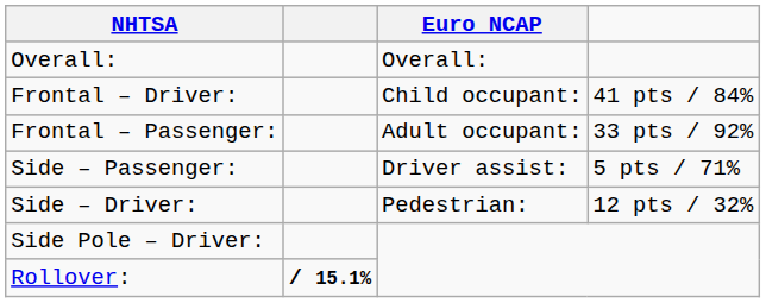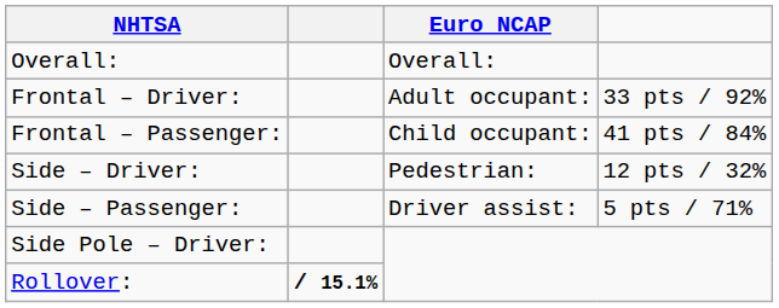 <table class="wikitable">
 <tr>
 <th><a href='#'>NHTSA</a></th>
 <th></th>
 <th><a href='#'>Euro NCAP</a></th>
 </tr>
 <tr>
 <td>Overall:</td>
 <td></td>
 <td>Overall:</td>
 <td></td>
 </tr>
 <tr>
 <td>Frontal – Driver:</td>
 <td></td>
+<td>Adult occupant:</td>
+<td>33 pts / 92%</td>
+</tr>
+<tr>
+<td>Frontal – Passenger:</td>
+<td></td>
 <td>Child occupant:</td>
 <td>41 pts / 84%</td>
 </tr>
 <tr>
-<td>Frontal – Passenger:</td>
+<td>Side – Driver:</td>
 <td></td>
-<td>Adult occupant:</td>
-<td>33 pts / 92%</td>
+<td>Pedestrian:</td>
+<td>12 pts / 32%</td>
 </tr>
 <tr>
 <td>Side – Passenger:</td>
 <td></td>
 <td>Driver assist:</td>
 <td>5 pts / 71%</td>
-</tr>
-<tr>
-<td>Side – Driver:</td>
-<td></td>
-<td>Pedestrian:</td>
-<td>12 pts / 32%</td>
 </tr>
 <tr>
 <td>Side Pole – Driver:</td>
 <td></td>
 </tr>
 <tr>
 <td><a href='#'>Rollover</a>:</td>
 <td><strong> / <small>15.1%</small></strong></td>
 </tr>
 </table>
